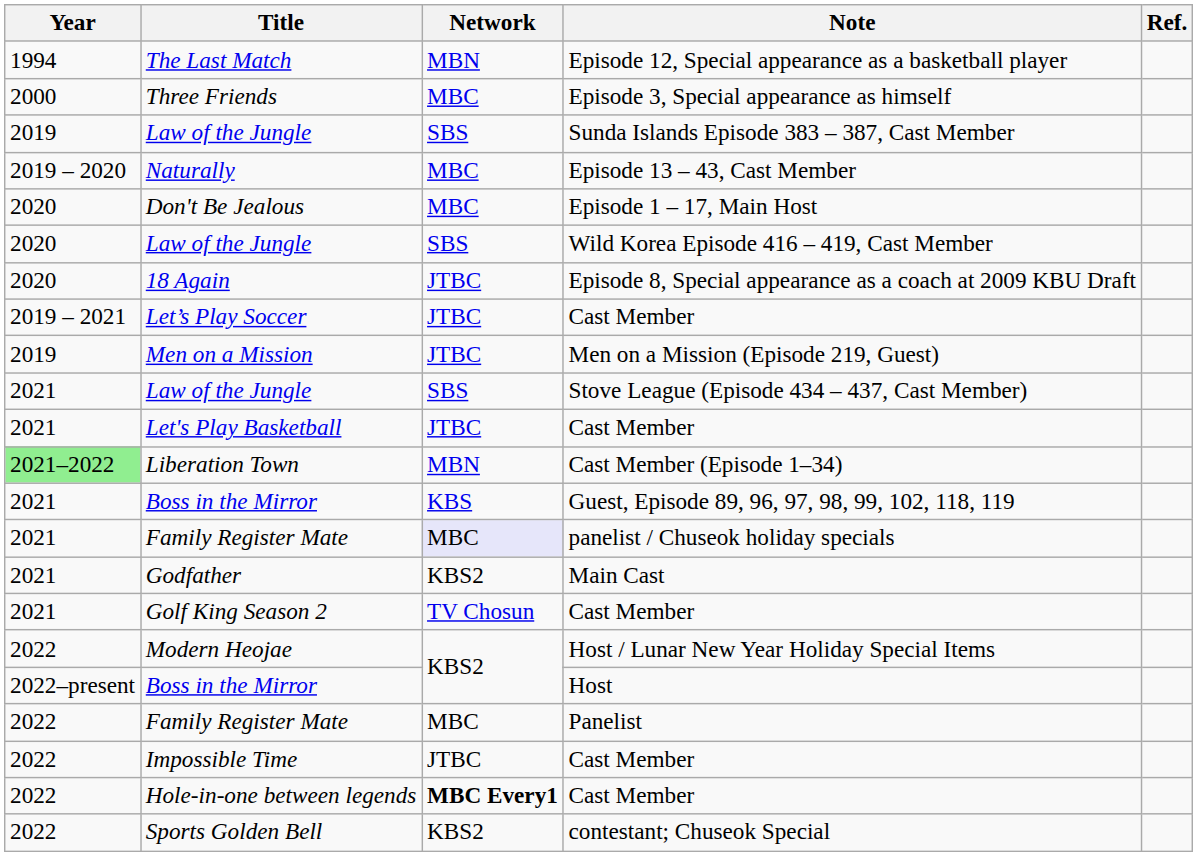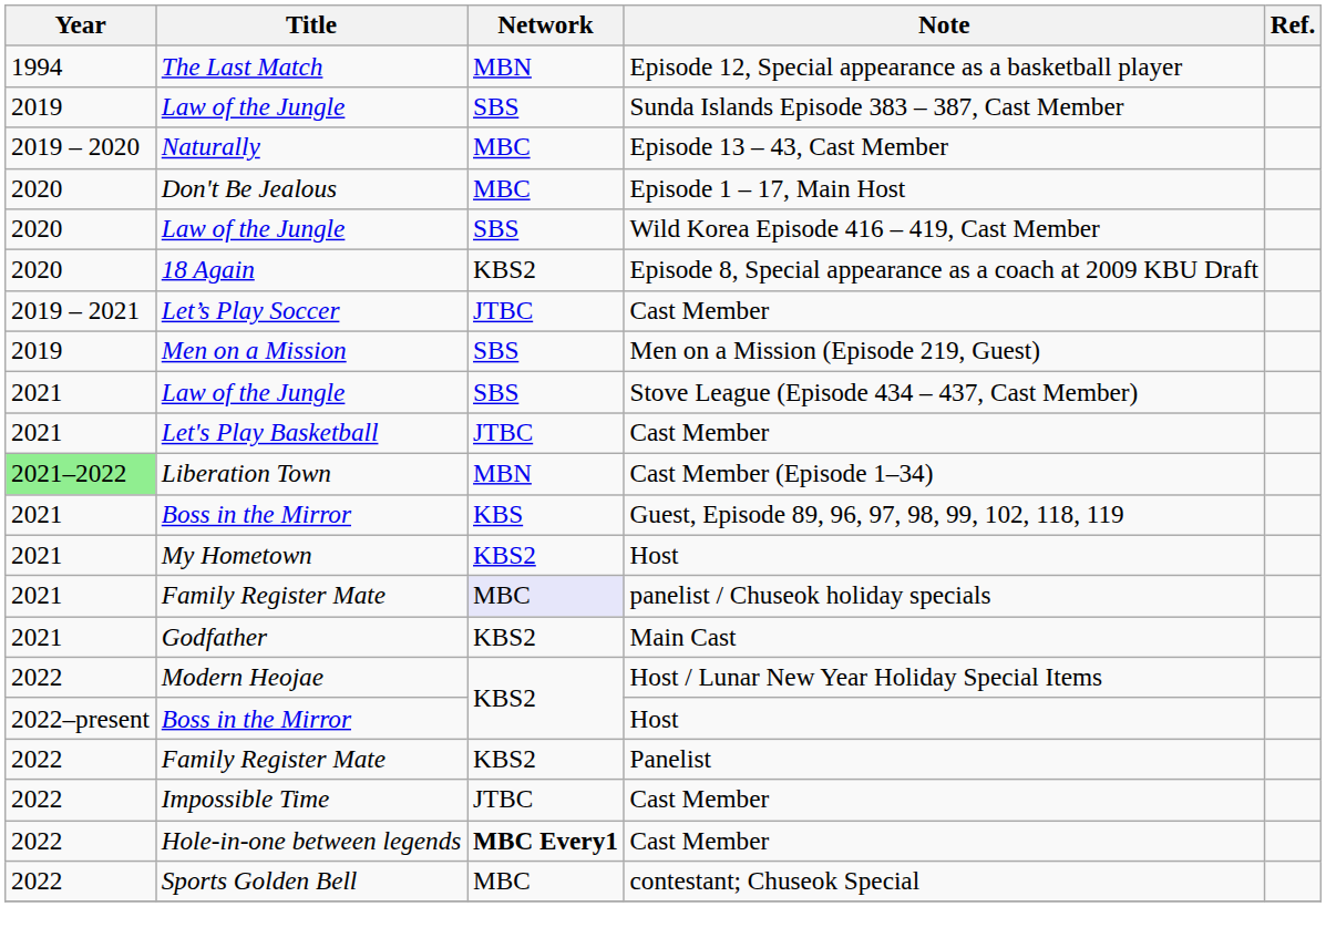 <table class="wikitable">
 <tr>
 <th>Year</th>
 <th>Title</th>
 <th>Network</th>
 <th>Note</th>
 <th>Ref.</th>
 </tr>
 <tr>
 <td>1994</td>
 <td><em><a href='#'>The Last Match</a></em></td>
 <td><a href='#'>MBN</a></td>
 <td>Episode 12, Special appearance as a basketball player</td>
-<td></td>
-</tr>
-<tr>
-<td>2000</td>
-<td><em>Three Friends</em></td>
-<td><a href='#'>MBC</a></td>
-<td>Episode 3, Special appearance as himself</td>
 <td></td>
 </tr>
 <tr>
 <td>2019</td>
 <td><em><a href='#'>Law of the Jungle</a></em></td>
 <td><a href='#'>SBS</a></td>
 <td>Sunda Islands Episode 383 – 387, Cast Member</td>
 <td></td>
 </tr>
 <tr>
 <td>2019 – 2020</td>
 <td><em><a href='#'>Naturally</a></em></td>
 <td><a href='#'>MBC</a></td>
 <td>Episode 13 – 43, Cast Member</td>
 <td></td>
 </tr>
 <tr>
 <td>2020</td>
 <td><em>Don't Be Jealous</em></td>
 <td><a href='#'>MBC</a></td>
 <td>Episode 1 – 17, Main Host</td>
 <td></td>
 </tr>
 <tr>
 <td>2020</td>
 <td><em><a href='#'>Law of the Jungle</a></em></td>
 <td><a href='#'>SBS</a></td>
 <td>Wild Korea Episode 416 – 419, Cast Member</td>
 <td></td>
 </tr>
 <tr>
 <td>2020</td>
 <td><em><a href='#'>18 Again</a></em></td>
-<td><a href='#'>JTBC</a></td>
+<td>KBS2</td>
 <td>Episode 8, Special appearance as a coach at 2009 KBU Draft</td>
 <td></td>
 </tr>
 <tr>
 <td>2019 – 2021</td>
 <td><a href='#'><em>Let’s Play Soccer</em></a></td>
 <td><a href='#'>JTBC</a></td>
 <td>Cast Member</td>
 <td></td>
 </tr>
 <tr>
 <td>2019</td>
 <td><a href='#'><em>Men on a Mission</em></a></td>
-<td><a href='#'>JTBC</a></td>
+<td><a href='#'>SBS</a></td>
 <td>Men on a Mission (Episode 219, Guest)</td>
 </tr>
 <tr>
 <td>2021</td>
 <td><em><a href='#'>Law of the Jungle</a></em></td>
 <td><a href='#'>SBS</a></td>
 <td>Stove League (Episode 434 – 437, Cast Member)</td>
 <td></td>
 </tr>
 <tr>
 <td>2021</td>
 <td><a href='#'><em>Let's Play Basketball</em></a></td>
 <td><a href='#'>JTBC</a></td>
 <td>Cast Member</td>
 <td></td>
 </tr>
 <tr>
 <td style="background: lightgreen;">2021–2022</td>
 <td><em>Liberation Town</em></td>
 <td><a href='#'>MBN</a></td>
 <td>Cast Member (Episode 1–34)</td>
 <td></td>
 </tr>
 <tr>
 <td>2021</td>
 <td><em><a href='#'>Boss in the Mirror</a></em></td>
 <td><a href='#'>KBS</a></td>
 <td>Guest, Episode 89, 96, 97, 98, 99, 102, 118, 119</td>
 </tr>
 <tr>
 <td>2021</td>
+<td><em>My Hometown</em></td>
+<td><a href='#'>KBS2</a></td>
+<td>Host</td>
+<td></td>
+</tr>
+<tr>
+<td>2021</td>
 <td><em>Family Register Mate</em></td>
 <td style="background: lavender;">MBC</td>
 <td>panelist / Chuseok holiday specials</td>
 <td></td>
 </tr>
 <tr>
 <td>2021</td>
 <td><em>Godfather</em></td>
 <td>KBS2</td>
 <td>Main Cast</td>
-<td></td>
-</tr>
-<tr>
-<td>2021</td>
-<td><em>Golf King Season 2</em></td>
-<td><a href='#'>TV Chosun</a></td>
-<td>Cast Member</td>
 <td></td>
 </tr>
 <tr>
 <td>2022</td>
 <td><em>Modern Heojae</em></td>
 <td rowspan=2>KBS2</td>
 <td>Host / Lunar New Year Holiday Special Items</td>
 <td></td>
 </tr>
 <tr>
 <td>2022–present</td>
 <td><em><a href='#'>Boss in the Mirror</a></em></td>
 <td>Host</td>
 <td></td>
 </tr>
 <tr>
 <td>2022</td>
 <td><em>Family Register Mate</em></td>
-<td>MBC</td>
+<td>KBS2</td>
 <td>Panelist</td>
 <td></td>
 </tr>
 <tr>
 <td>2022</td>
 <td><em>Impossible Time</em></td>
 <td>JTBC</td>
 <td>Cast Member</td>
 <td></td>
 </tr>
 <tr>
 <td>2022</td>
 <td><em>Hole-in-one between legends</em></td>
 <td><strong>MBC Every1</strong></td>
 <td>Cast Member</td>
 <td></td>
 </tr>
 <tr>
 <td>2022</td>
 <td><em>Sports Golden Bell</em></td>
-<td>KBS2</td>
+<td>MBC</td>
 <td>contestant; Chuseok Special</td>
 <td></td>
 </tr>
 <tr>
 </tr>
 </table>
